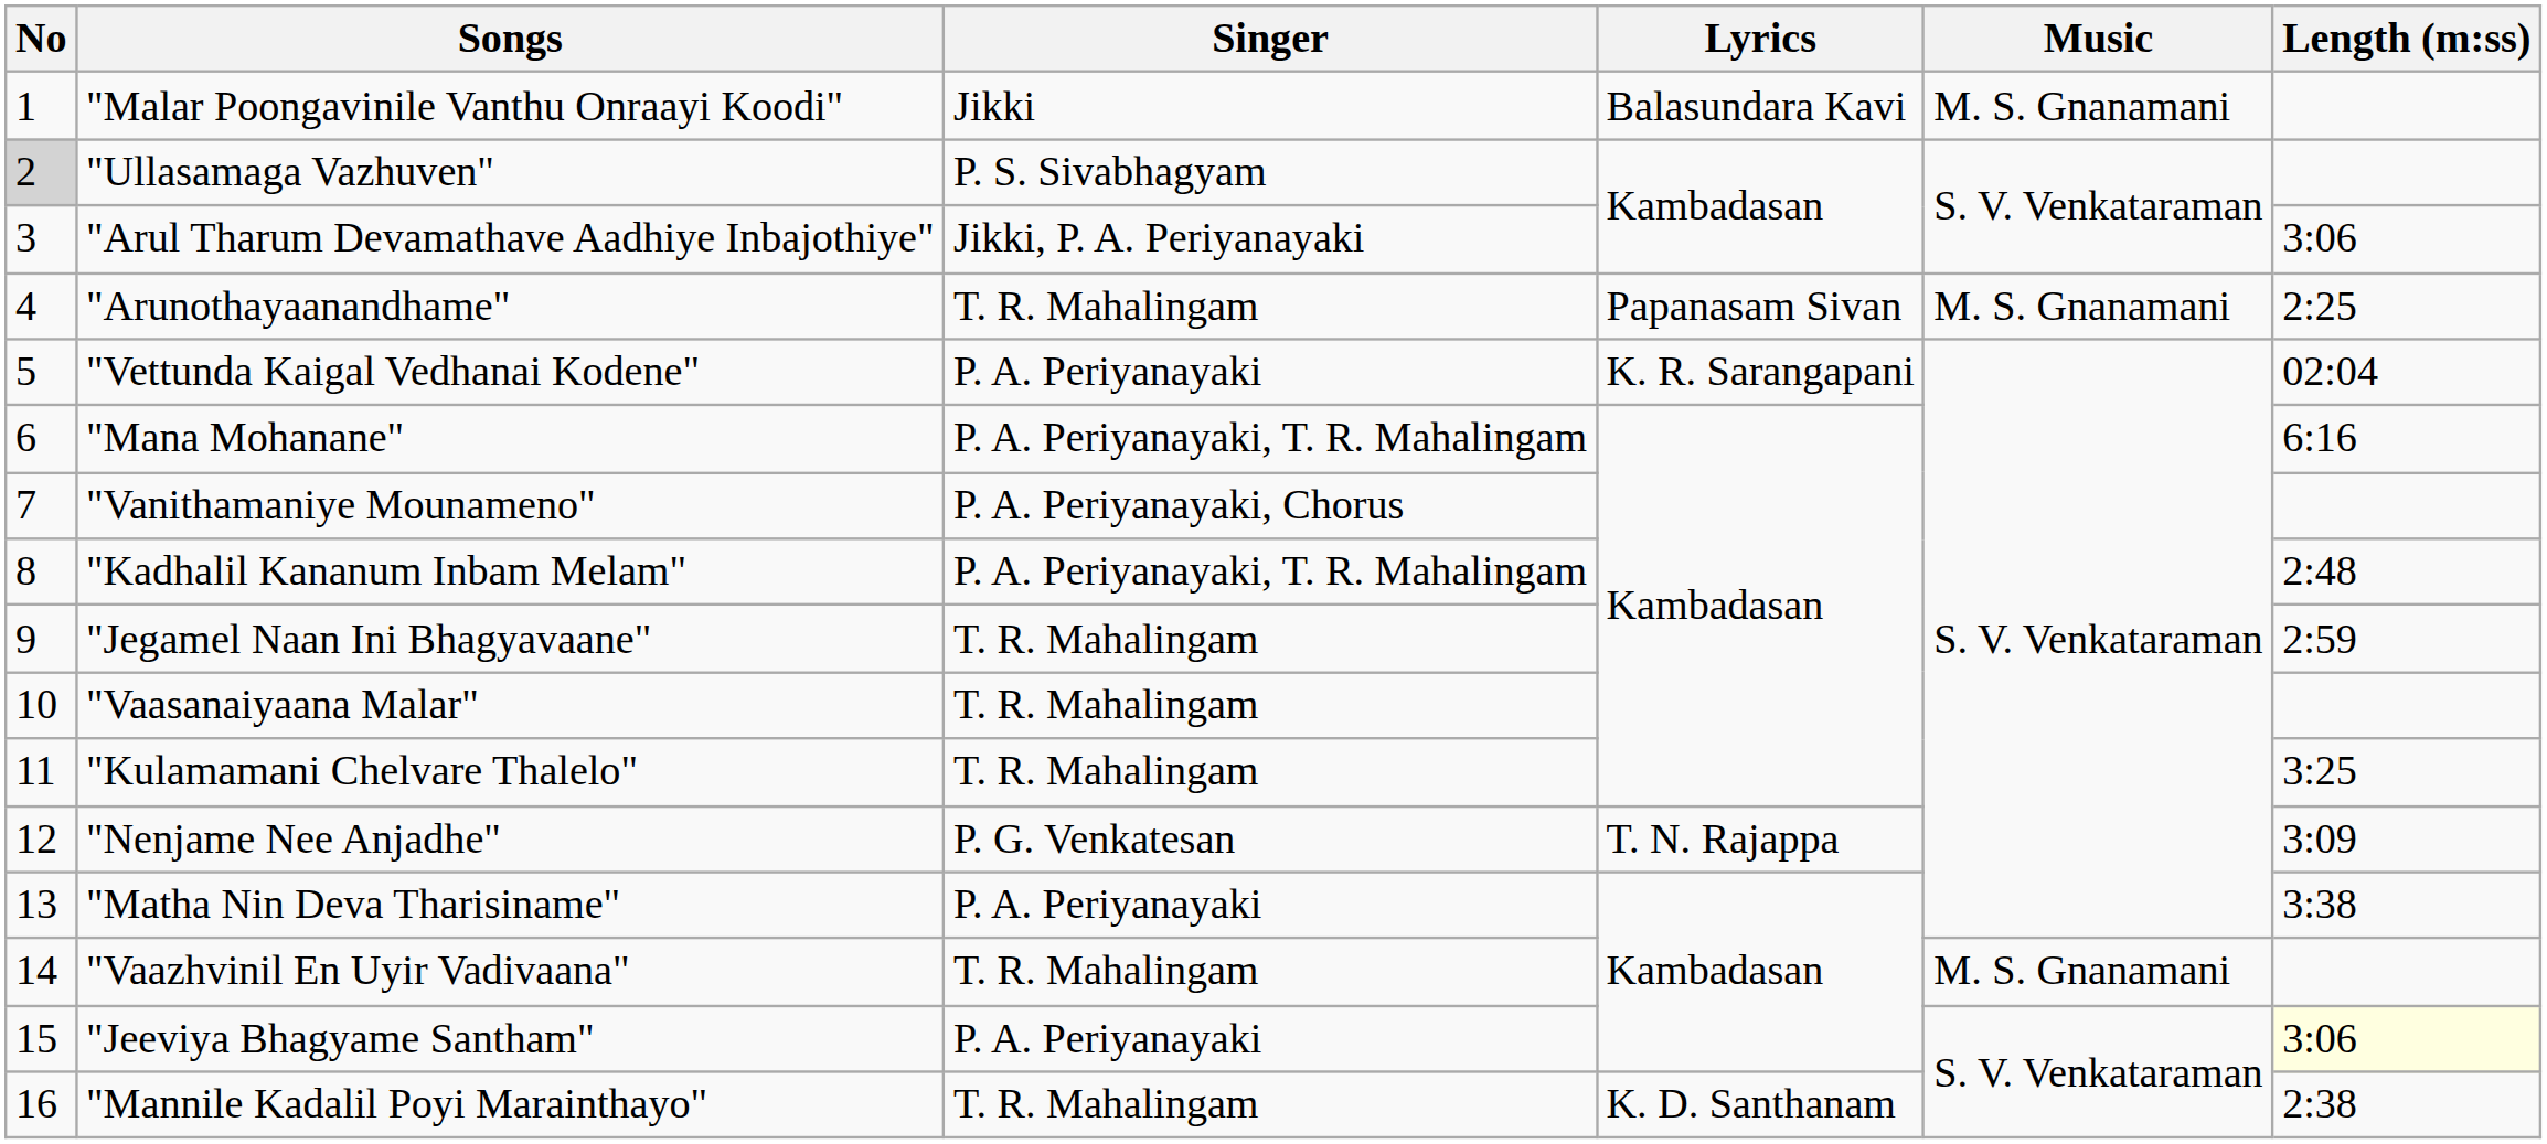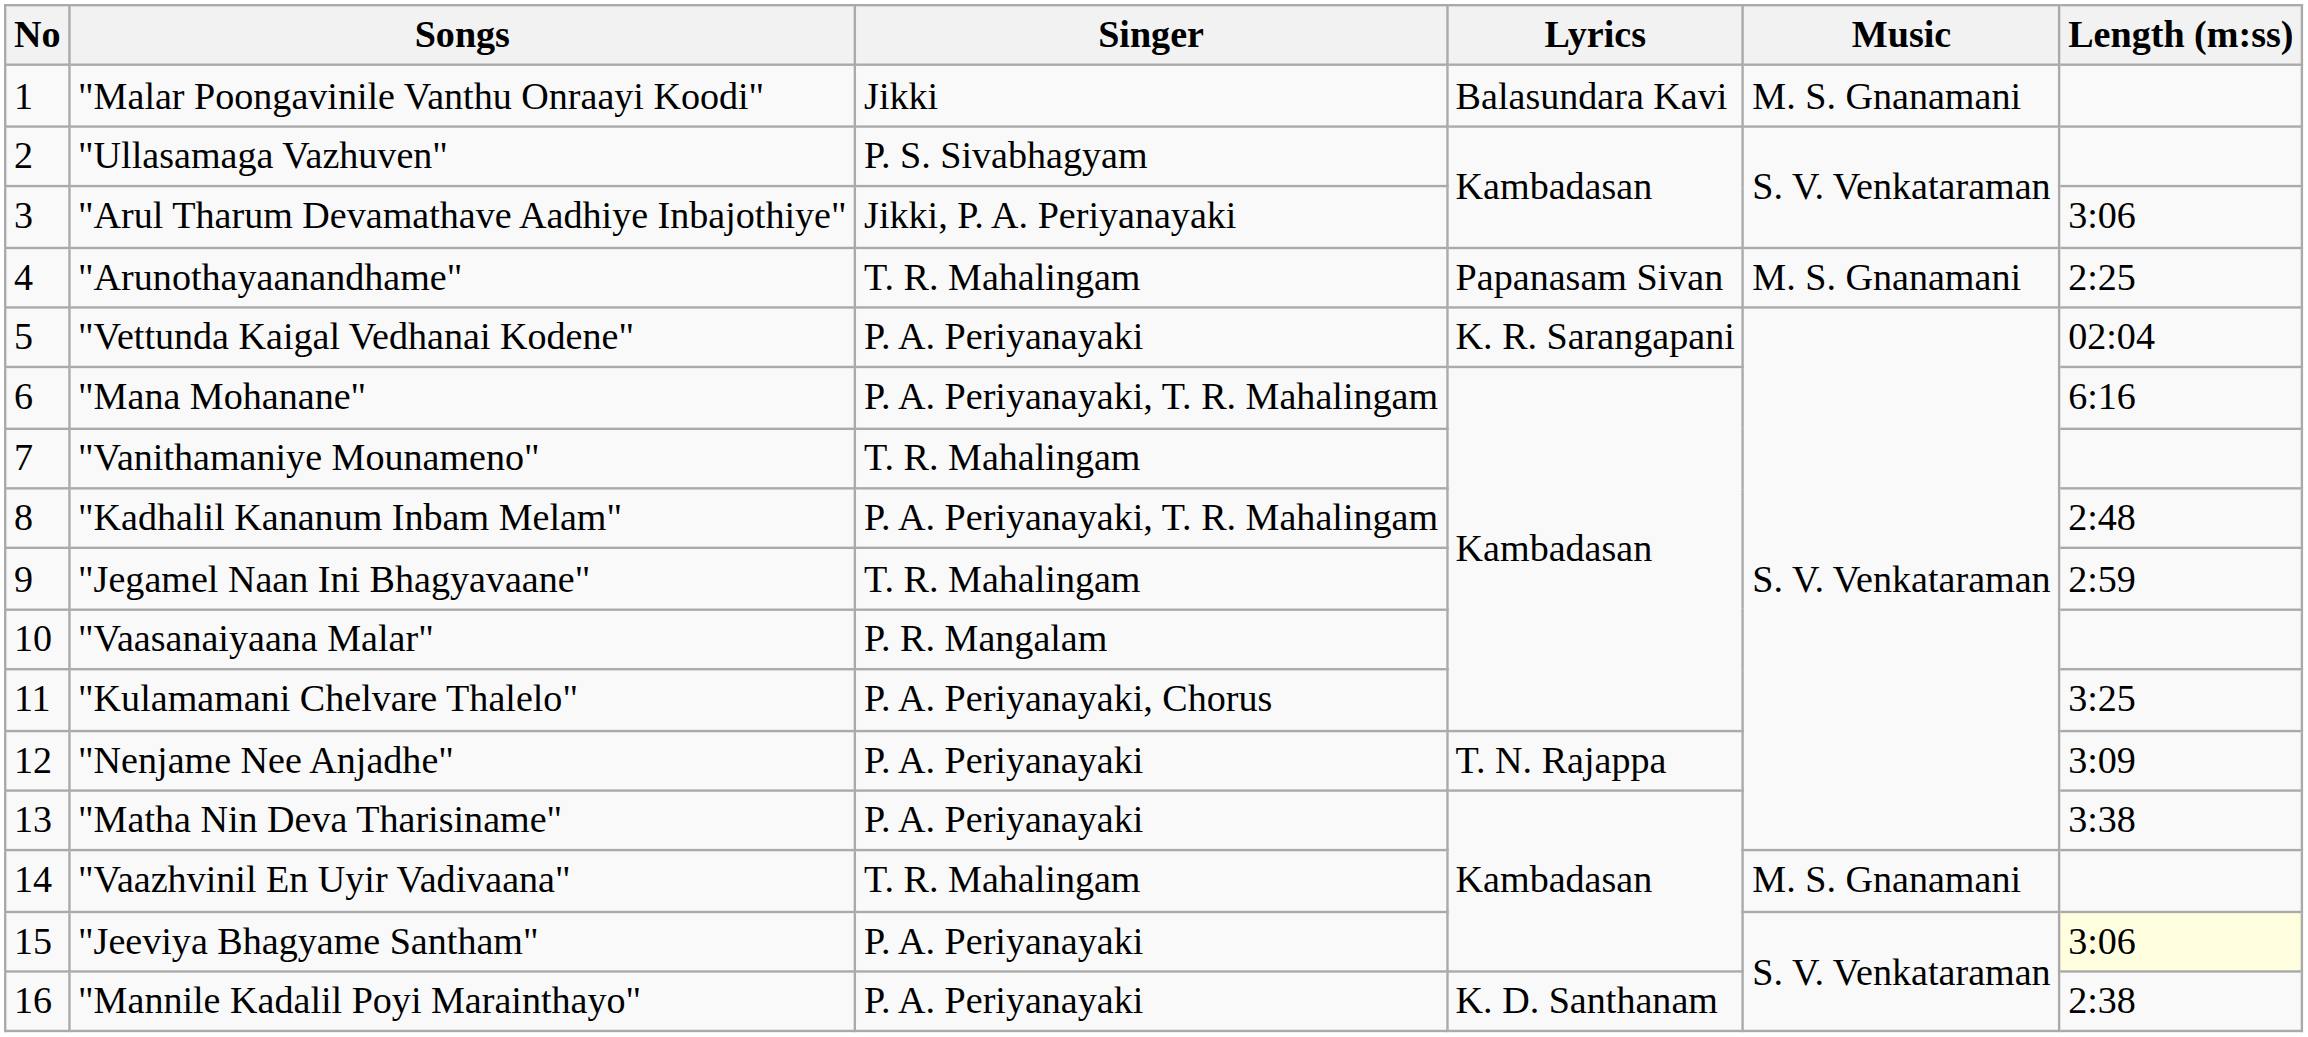 <table class="wikitable">
 <tr>
 <th>No</th>
 <th>Songs</th>
 <th>Singer</th>
 <th>Lyrics</th>
 <th>Music</th>
 <th>Length (m:ss)</th>
 </tr>
 <tr>
 <td>1</td>
 <td>"Malar Poongavinile Vanthu Onraayi Koodi"</td>
 <td>Jikki</td>
 <td>Balasundara Kavi</td>
 <td>M. S. Gnanamani</td>
 <td></td>
 </tr>
 <tr>
-<td style="background: lightgrey;">2</td>
+<td>2</td>
 <td>"Ullasamaga Vazhuven"</td>
 <td>P. S. Sivabhagyam</td>
 <td rowspan=2>Kambadasan</td>
 <td rowspan=2>S. V. Venkataraman</td>
 <td></td>
 </tr>
 <tr>
 <td>3</td>
 <td>"Arul Tharum Devamathave Aadhiye Inbajothiye"</td>
 <td>Jikki, P. A. Periyanayaki</td>
 <td>3:06</td>
 </tr>
 <tr>
 <td>4</td>
 <td>"Arunothayaanandhame"</td>
 <td>T. R. Mahalingam</td>
 <td>Papanasam Sivan</td>
 <td>M. S. Gnanamani</td>
 <td>2:25</td>
 </tr>
 <tr>
 <td>5</td>
 <td>"Vettunda Kaigal Vedhanai Kodene"</td>
 <td>P. A. Periyanayaki</td>
 <td>K. R. Sarangapani</td>
 <td rowspan=9>S. V. Venkataraman</td>
 <td>02:04</td>
 </tr>
 <tr>
 <td>6</td>
 <td>"Mana Mohanane"</td>
 <td>P. A. Periyanayaki, T. R. Mahalingam</td>
 <td rowspan=6>Kambadasan</td>
 <td>6:16</td>
 </tr>
 <tr>
 <td>7</td>
 <td>"Vanithamaniye Mounameno"</td>
-<td>P. A. Periyanayaki, Chorus</td>
+<td>T. R. Mahalingam</td>
 <td></td>
 </tr>
 <tr>
 <td>8</td>
 <td>"Kadhalil Kananum Inbam Melam"</td>
 <td>P. A. Periyanayaki, T. R. Mahalingam</td>
 <td>2:48</td>
 </tr>
 <tr>
 <td>9</td>
 <td>"Jegamel Naan Ini Bhagyavaane"</td>
 <td>T. R. Mahalingam</td>
 <td>2:59</td>
 </tr>
 <tr>
 <td>10</td>
 <td>"Vaasanaiyaana Malar"</td>
-<td>T. R. Mahalingam</td>
+<td>P. R. Mangalam</td>
 <td></td>
 </tr>
 <tr>
 <td>11</td>
 <td>"Kulamamani Chelvare Thalelo"</td>
-<td>T. R. Mahalingam</td>
+<td>P. A. Periyanayaki, Chorus</td>
 <td>3:25</td>
 </tr>
 <tr>
 <td>12</td>
 <td>"Nenjame Nee Anjadhe"</td>
-<td>P. G. Venkatesan</td>
+<td>P. A. Periyanayaki</td>
 <td>T. N. Rajappa</td>
 <td>3:09</td>
 </tr>
 <tr>
 <td>13</td>
 <td>"Matha Nin Deva Tharisiname"</td>
 <td>P. A. Periyanayaki</td>
 <td rowspan=3>Kambadasan</td>
 <td>3:38</td>
 </tr>
 <tr>
 <td>14</td>
 <td>"Vaazhvinil En Uyir Vadivaana"</td>
 <td>T. R. Mahalingam</td>
 <td>M. S. Gnanamani</td>
 <td></td>
 </tr>
 <tr>
 <td>15</td>
 <td>"Jeeviya Bhagyame Santham"</td>
 <td>P. A. Periyanayaki</td>
 <td rowspan=2>S. V. Venkataraman</td>
 <td style="background: lightyellow;">3:06</td>
 </tr>
 <tr>
 <td>16</td>
 <td>"Mannile Kadalil Poyi Marainthayo"</td>
-<td>T. R. Mahalingam</td>
+<td>P. A. Periyanayaki</td>
 <td>K. D. Santhanam</td>
 <td>2:38</td>
 </tr>
 </table>
